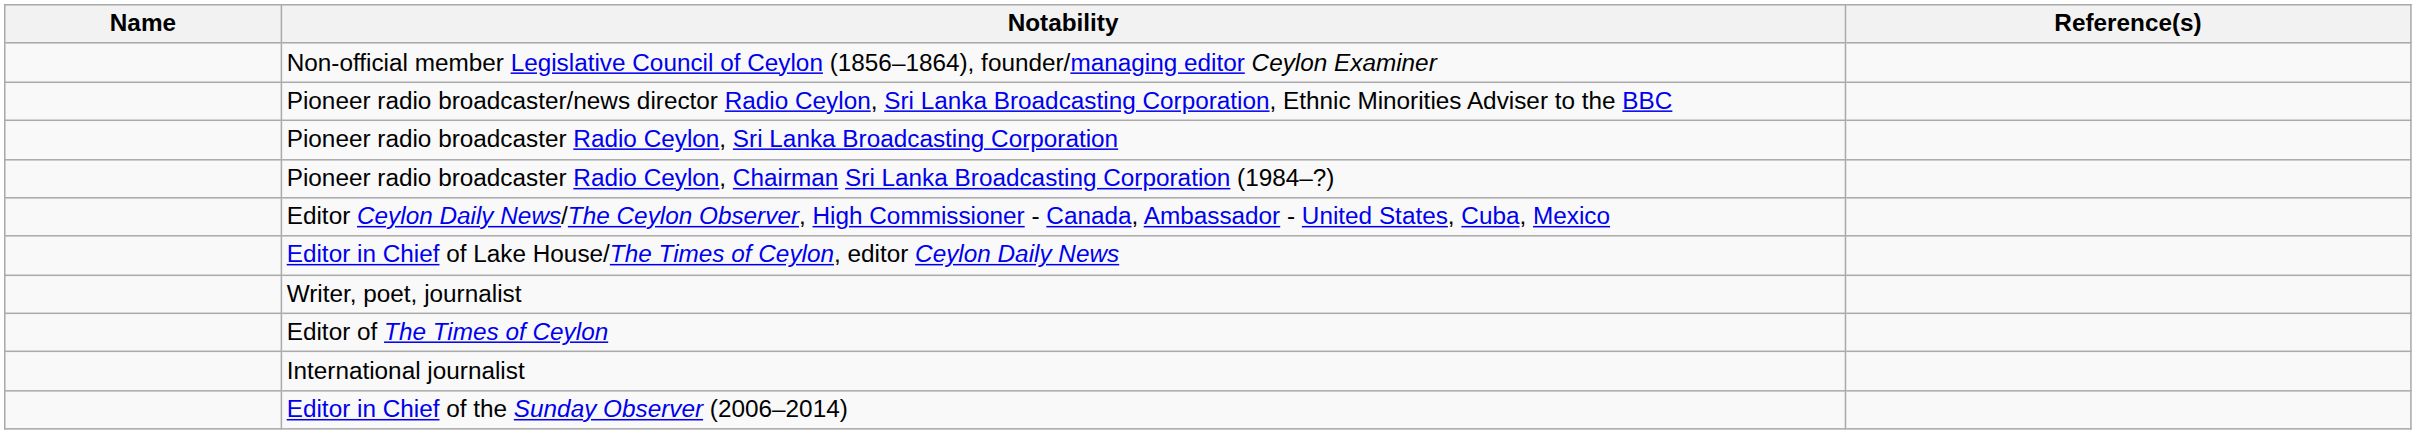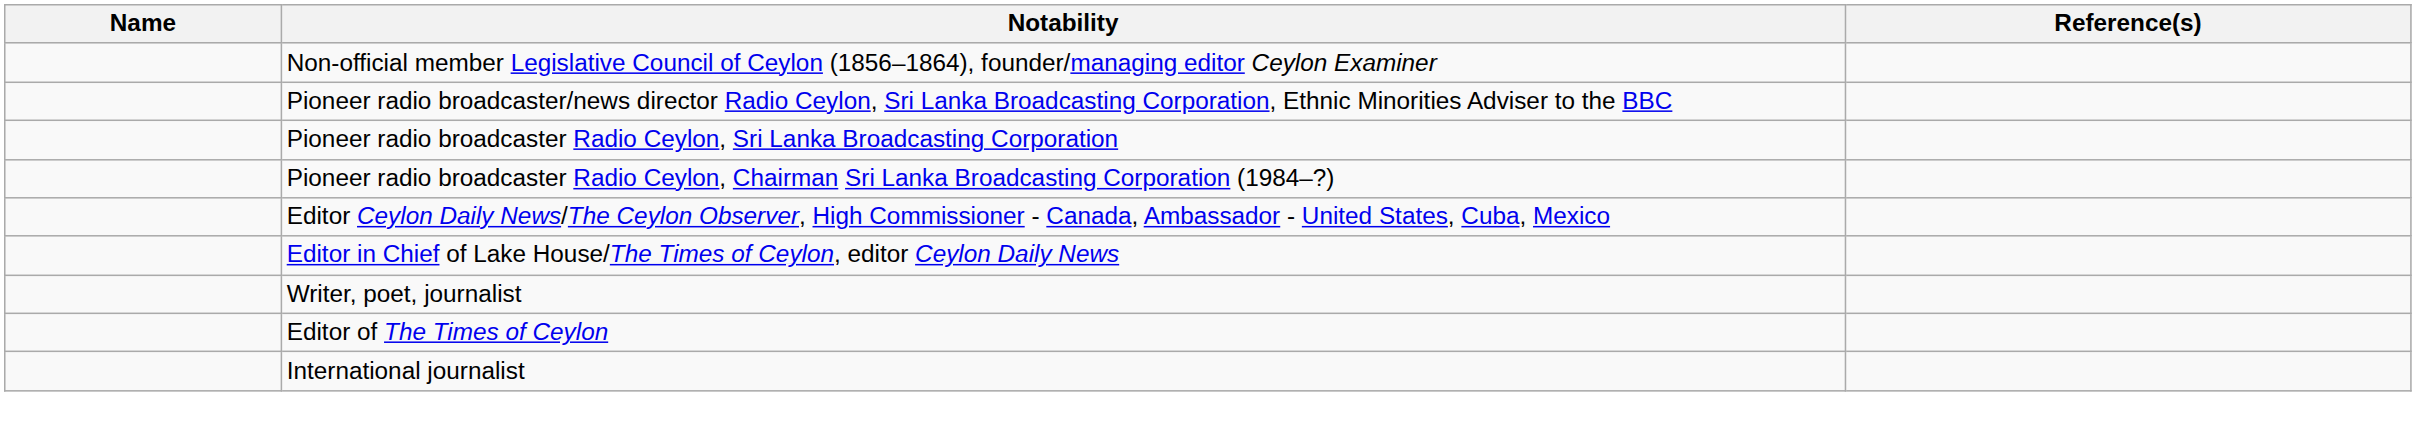 <table class="wikitable sortable" style="width:100%">
 <tr>
 <th style="width:*;">Name</th>
 <th style="width:65%;" class="unsortable">Notability</th>
 <th style="width:*;" class="unsortable">Reference(s)</th>
 </tr>
 <tr>
 <td></td>
 <td>Non-official member <a href='#'>Legislative Council of Ceylon</a> (1856–1864), founder/<a href='#'>managing editor</a> <em>Ceylon Examiner</em></td>
 <td style="text-align:center;"></td>
 </tr>
 <tr>
 <td></td>
 <td>Pioneer radio broadcaster/news director <a href='#'>Radio Ceylon</a>, <a href='#'>Sri Lanka Broadcasting Corporation</a>, Ethnic Minorities Adviser to the <a href='#'>BBC</a></td>
 <td style="text-align:center;"></td>
 </tr>
 <tr>
 <td></td>
 <td>Pioneer radio broadcaster <a href='#'>Radio Ceylon</a>, <a href='#'>Sri Lanka Broadcasting Corporation</a></td>
 <td style="text-align:center;"></td>
 </tr>
 <tr>
 <td></td>
 <td>Pioneer radio broadcaster <a href='#'>Radio Ceylon</a>, <a href='#'>Chairman</a> <a href='#'>Sri Lanka Broadcasting Corporation</a> (1984–?)</td>
 <td style="text-align:center;"></td>
 </tr>
 <tr>
 <td></td>
 <td>Editor <em><a href='#'>Ceylon Daily News</a></em>/<em><a href='#'>The Ceylon Observer</a></em>, <a href='#'>High Commissioner</a> - <a href='#'>Canada</a>, <a href='#'>Ambassador</a> - <a href='#'>United States</a>, <a href='#'>Cuba</a>, <a href='#'>Mexico</a></td>
 <td style="text-align:center;"></td>
 </tr>
 <tr>
 <td></td>
 <td><a href='#'>Editor in Chief</a> of Lake House/<em><a href='#'>The Times of Ceylon</a></em>, editor <em><a href='#'>Ceylon Daily News</a></em></td>
 <td style="text-align:center;"></td>
 </tr>
 <tr>
 <td></td>
 <td>Writer, poet, journalist</td>
 <td style="text-align:center;"></td>
 </tr>
 <tr>
 <td></td>
 <td>Editor of <em><a href='#'>The Times of Ceylon</a></em></td>
 <td style="text-align:center;"></td>
 </tr>
 <tr>
 <td></td>
 <td>International journalist</td>
 <td style="text-align:center;"></td>
 </tr>
-<tr>
-<td></td>
-<td><a href='#'>Editor in Chief</a> of the <em><a href='#'>Sunday Observer</a></em> (2006–2014)</td>
-<td style="text-align:center;"></td>
-</tr>
 </table>
